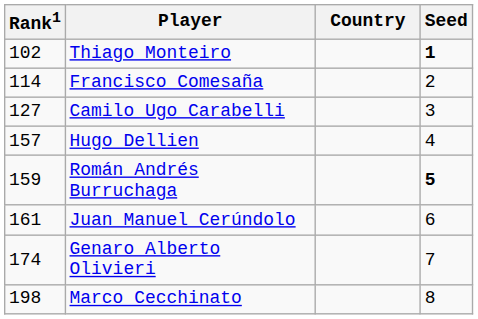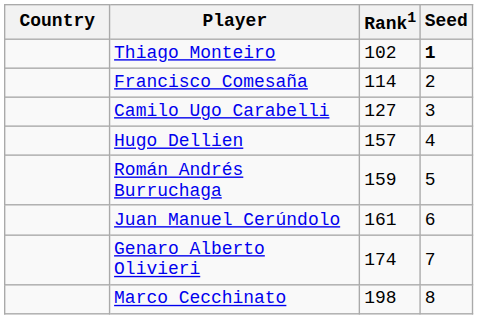 <table class="sortable wikitable">
 <tr>
+<th width="70">Country</th>
+<th width="175">Player</th>
 <th>Rank<sup>1</sup></th>
-<th width="175">Player</th>
-<th width="70">Country</th>
 <th>Seed</th>
 </tr>
 <tr>
+<td></td>
+<td><a href='#'>Thiago Monteiro</a></td>
 <td>102</td>
-<td><a href='#'>Thiago Monteiro</a></td>
-<td></td>
 <td><strong>1</strong></td>
 </tr>
 <tr>
+<td></td>
+<td><a href='#'>Francisco Comesaña</a></td>
 <td>114</td>
-<td><a href='#'>Francisco Comesaña</a></td>
-<td></td>
 <td>2</td>
 </tr>
 <tr>
+<td></td>
+<td><a href='#'>Camilo Ugo Carabelli</a></td>
 <td>127</td>
-<td><a href='#'>Camilo Ugo Carabelli</a></td>
-<td></td>
 <td>3</td>
 </tr>
 <tr>
+<td></td>
+<td><a href='#'>Hugo Dellien</a></td>
 <td>157</td>
-<td><a href='#'>Hugo Dellien</a></td>
-<td></td>
 <td>4</td>
 </tr>
 <tr>
+<td></td>
+<td><a href='#'>Román Andrés Burruchaga</a></td>
 <td>159</td>
-<td><a href='#'>Román Andrés Burruchaga</a></td>
-<td></td>
-<td><strong>5</strong></td>
+<td>5</td>
 </tr>
 <tr>
+<td></td>
+<td><a href='#'>Juan Manuel Cerúndolo</a></td>
 <td>161</td>
-<td><a href='#'>Juan Manuel Cerúndolo</a></td>
-<td></td>
 <td>6</td>
 </tr>
 <tr>
+<td></td>
+<td><a href='#'>Genaro Alberto Olivieri</a></td>
 <td>174</td>
-<td><a href='#'>Genaro Alberto Olivieri</a></td>
-<td></td>
 <td>7</td>
 </tr>
 <tr>
+<td></td>
+<td><a href='#'>Marco Cecchinato</a></td>
 <td>198</td>
-<td><a href='#'>Marco Cecchinato</a></td>
-<td></td>
 <td>8</td>
 </tr>
 </table>
